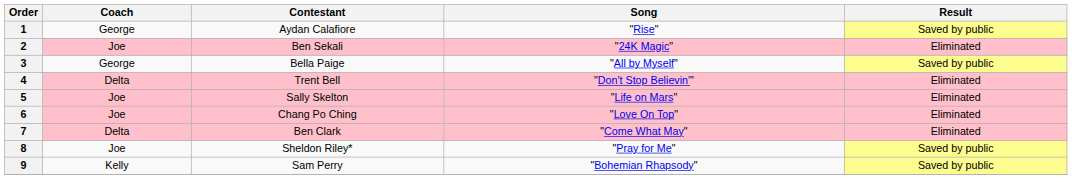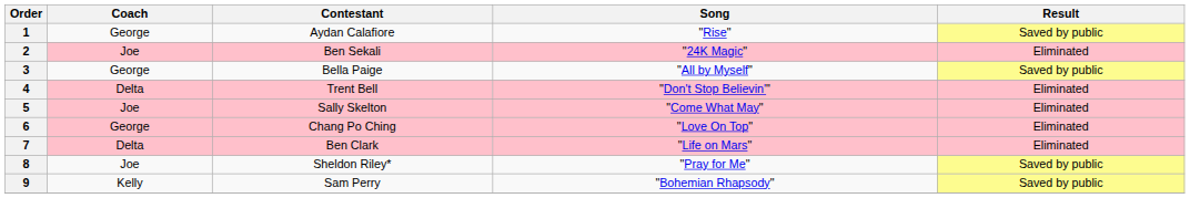 <table class="wikitable sortable" style="text-align:center; width:80%;">
 <tr>
 <th width="1%">Order</th>
 <th width="10%">Coach</th>
 <th width="17%">Contestant</th>
 <th width="27%">Song</th>
 <th width="15%">Result</th>
 </tr>
 <tr>
 <th scope="row">1</th>
 <td>George</td>
 <td>Aydan Calafiore</td>
 <td>"<a href='#'>Rise</a>"</td>
 <td bgcolor="#fdfc8f">Saved by public</td>
 </tr>
 <tr>
 <th scope="row">2</th>
 <td bgcolor="pink">Joe</td>
 <td bgcolor="pink">Ben Sekali</td>
 <td bgcolor="pink">"<a href='#'>24K Magic</a>"</td>
 <td bgcolor="pink">Eliminated</td>
 </tr>
 <tr>
 <th scope="row">3</th>
 <td>George</td>
 <td>Bella Paige</td>
 <td>"<a href='#'>All by Myself</a>"</td>
 <td bgcolor="#fdfc8f">Saved by public</td>
 </tr>
 <tr>
 <th scope="row">4</th>
 <td bgcolor="pink">Delta</td>
 <td bgcolor="pink">Trent Bell</td>
 <td bgcolor="pink">"<a href='#'>Don't Stop Believin'</a>"</td>
 <td bgcolor="pink">Eliminated</td>
 </tr>
 <tr>
 <th scope="row">5</th>
 <td bgcolor="pink">Joe</td>
 <td bgcolor="pink">Sally Skelton</td>
-<td bgcolor="pink">"<a href='#'>Life on Mars</a>"</td>
+<td bgcolor="pink">"<a href='#'>Come What May</a>"</td>
 <td bgcolor="pink">Eliminated</td>
 </tr>
 <tr>
 <th scope="row">6</th>
-<td bgcolor="pink">Joe</td>
+<td bgcolor="pink">George</td>
 <td bgcolor="pink">Chang Po Ching</td>
 <td bgcolor="pink">"<a href='#'>Love On Top</a>"</td>
 <td bgcolor="pink">Eliminated</td>
 </tr>
 <tr>
 <th scope="row">7</th>
 <td bgcolor="pink">Delta</td>
 <td bgcolor="pink">Ben Clark</td>
-<td bgcolor="pink">"<a href='#'>Come What May</a>"</td>
+<td bgcolor="pink">"<a href='#'>Life on Mars</a>"</td>
 <td bgcolor="pink">Eliminated</td>
 </tr>
 <tr>
 <th scope="row">8</th>
 <td>Joe</td>
 <td>Sheldon Riley*</td>
 <td>"<a href='#'>Pray for Me</a>"</td>
 <td bgcolor="#fdfc8f">Saved by public</td>
 </tr>
 <tr>
 <th scope="row">9</th>
 <td>Kelly</td>
 <td>Sam Perry</td>
 <td>"<a href='#'>Bohemian Rhapsody</a>"</td>
 <td bgcolor="#fdfc8f">Saved by public</td>
 </tr>
 <tr>
 </tr>
 </table>
